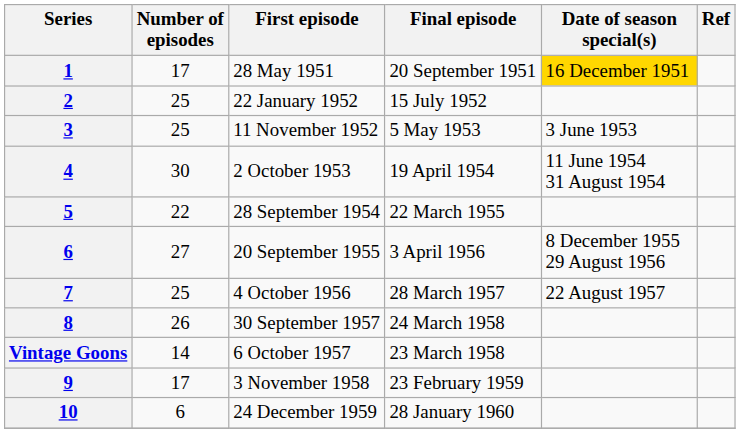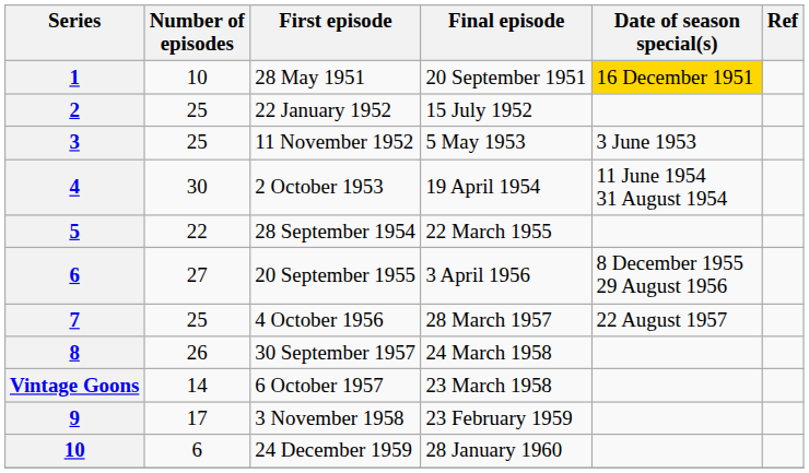 <table class="wikitable plainrowheaders sortable" style="margin-right: 0;">
 <tr>
 <th scope="col" style="vertical-align: top;">Series</th>
 <th scope="col" style="vertical-align: top; width: 75px;">Number of episodes</th>
 <th scope="col" style="vertical-align: top; width: 125px;">First episode</th>
 <th scope="col" style="vertical-align: top; width: 125px;">Final episode</th>
 <th scope="col" style="vertical-align: top; width: 125px;">Date of season special(s)</th>
 <th scope="col" class="unsortable" style="vertical-align: top;">Ref</th>
 </tr>
 <tr>
 <th scope="row" style="text-align: center;"><a href='#'>1</a></th>
-<td style="text-align: center;">17</td>
+<td style="text-align: center;">10</td>
 <td>28 May 1951</td>
 <td>20 September 1951</td>
 <td style="background: gold;">16 December 1951</td>
 <td></td>
 </tr>
 <tr>
 <th scope="row" style="text-align: center;"><a href='#'>2</a></th>
 <td style="text-align: center;">25</td>
 <td>22 January 1952</td>
 <td>15 July 1952</td>
 <td></td>
 <td></td>
 </tr>
 <tr>
 <th scope="row" style="text-align: center;"><a href='#'>3</a></th>
 <td style="text-align: center;">25</td>
 <td>11 November 1952</td>
 <td>5 May 1953</td>
 <td>3 June 1953</td>
 <td></td>
 </tr>
 <tr>
 <th scope="row" style="text-align: center;"><a href='#'>4</a></th>
 <td style="text-align: center;">30</td>
 <td>2 October 1953</td>
 <td>19 April 1954</td>
 <td>11 June 1954<br>31 August 1954</td>
 <td></td>
 </tr>
 <tr>
 <th scope="row" style="text-align: center;"><a href='#'>5</a></th>
 <td style="text-align: center;">22</td>
 <td>28 September 1954</td>
 <td>22 March 1955</td>
 <td></td>
 <td></td>
 </tr>
 <tr>
 <th scope="row" style="text-align: center;"><a href='#'>6</a></th>
 <td style="text-align: center;">27</td>
 <td>20 September 1955</td>
 <td>3 April 1956</td>
 <td>8 December 1955<br>29 August 1956</td>
 <td></td>
 </tr>
 <tr>
 <th scope="row" style="text-align: center;"><a href='#'>7</a></th>
 <td style="text-align: center;">25</td>
 <td>4 October 1956</td>
 <td>28 March 1957</td>
 <td>22 August 1957</td>
 <td></td>
 </tr>
 <tr>
 <th scope="row" style="text-align: center;"><a href='#'>8</a></th>
 <td style="text-align: center;">26</td>
 <td>30 September 1957</td>
 <td>24 March 1958</td>
 <td></td>
 <td></td>
 </tr>
 <tr>
 <th scope="row" style="text-align: center;"><a href='#'>Vintage Goons</a></th>
 <td style="text-align: center;">14</td>
 <td>6 October 1957</td>
 <td>23 March 1958</td>
 <td></td>
 <td></td>
 </tr>
 <tr>
 <th scope="row" style="text-align: center;"><a href='#'>9</a></th>
 <td style="text-align: center;">17</td>
 <td>3 November 1958</td>
 <td>23 February 1959</td>
 <td></td>
 <td></td>
 </tr>
 <tr>
 <th scope="row" style="text-align: center;"><a href='#'>10</a></th>
 <td style="text-align: center;">6</td>
 <td>24 December 1959</td>
 <td>28 January 1960</td>
 <td></td>
 <td></td>
 </tr>
 <tr>
 </tr>
 </table>
